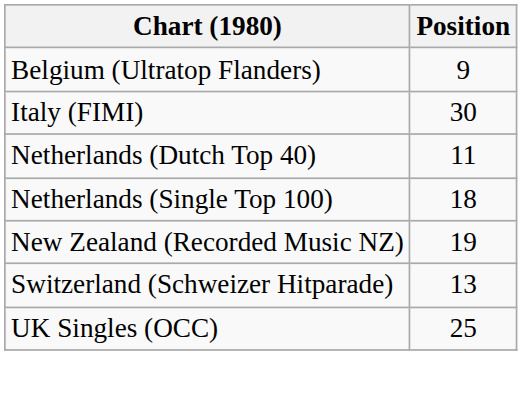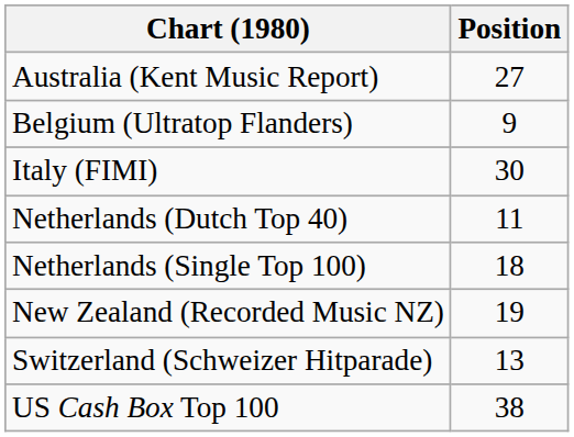 <table class="wikitable sortable">
 <tr>
 <th>Chart (1980)</th>
 <th>Position</th>
+</tr>
+<tr>
+<td>Australia (Kent Music Report)</td>
+<td style="text-align:center;">27</td>
 </tr>
 <tr>
 <td>Belgium (Ultratop Flanders)</td>
 <td style="text-align:center;">9</td>
 </tr>
 <tr>
 <td>Italy (FIMI)</td>
 <td style="text-align:center;">30</td>
 </tr>
 <tr>
 <td>Netherlands (Dutch Top 40)</td>
 <td style="text-align:center;">11</td>
 </tr>
 <tr>
 <td>Netherlands (Single Top 100)</td>
 <td style="text-align:center;">18</td>
 </tr>
 <tr>
 <td>New Zealand (Recorded Music NZ)</td>
 <td style="text-align:center;">19</td>
 </tr>
 <tr>
 <td>Switzerland (Schweizer Hitparade)</td>
 <td style="text-align:center;">13</td>
 </tr>
 <tr>
-<td>UK Singles (OCC)</td>
-<td style="text-align:center;">25</td>
+<td>US <em>Cash Box</em> Top 100</td>
+<td style="text-align:center;">38</td>
 </tr>
 </table>
